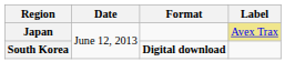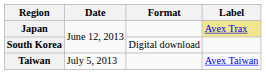 <table class="wikitable plainrowheaders">
 <tr>
 <th scope="col">Region</th>
 <th scope="col">Date</th>
 <th scope="col">Format</th>
 <th scope="col">Label</th>
 </tr>
 <tr>
 <th scope="row">Japan</th>
 <td rowspan="2">June 12, 2013</td>
 <td></td>
 <td style="background: khaki;"><a href='#'>Avex Trax</a></td>
 </tr>
 <tr>
 <th scope="row">South Korea</th>
-<td><strong>Digital download</strong></td>
+<td>Digital download</td>
 <td></td>
 </tr>
+<tr>
+<th scope="row">Taiwan</th>
+<td>July 5, 2013</td>
+<td></td>
+<td><a href='#'>Avex Taiwan</a></td>
+</tr>
 </table>
